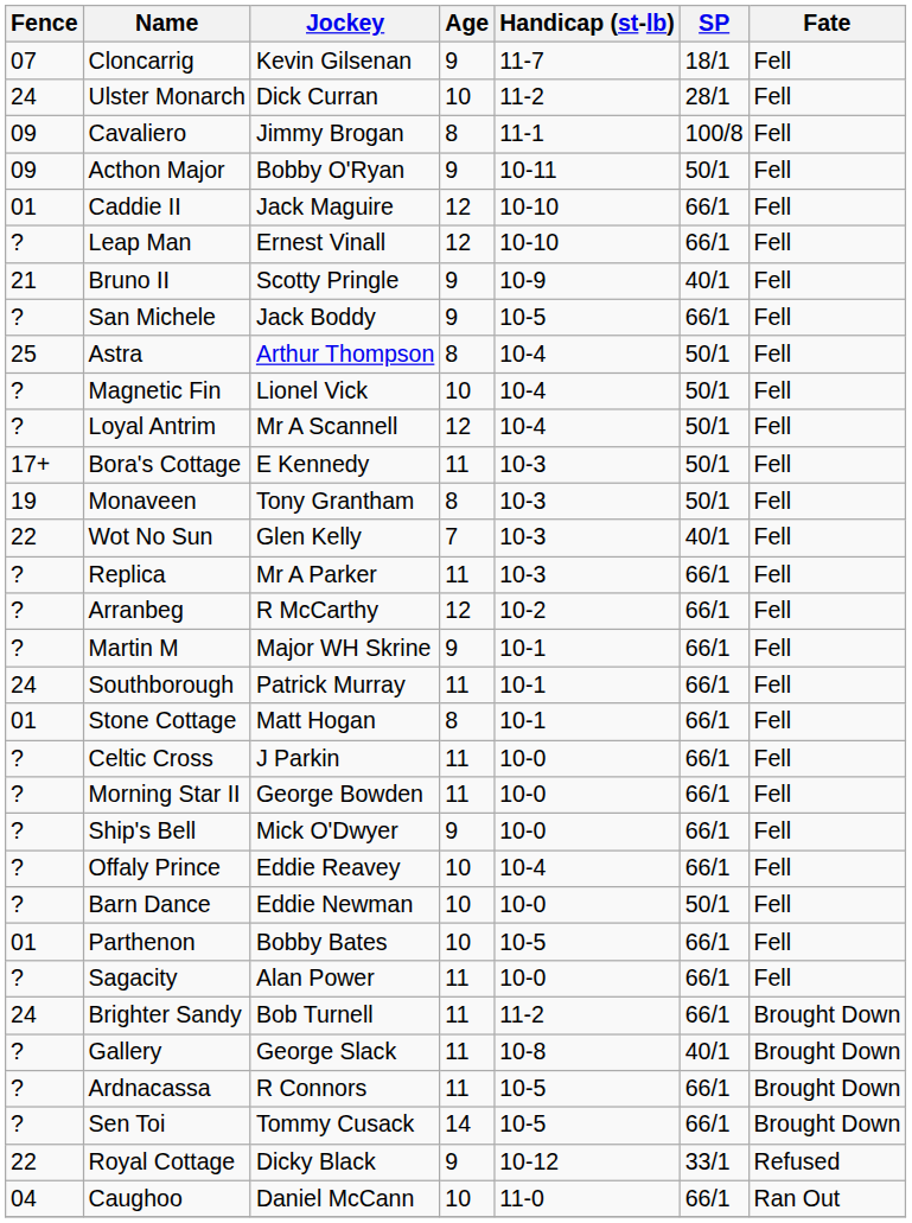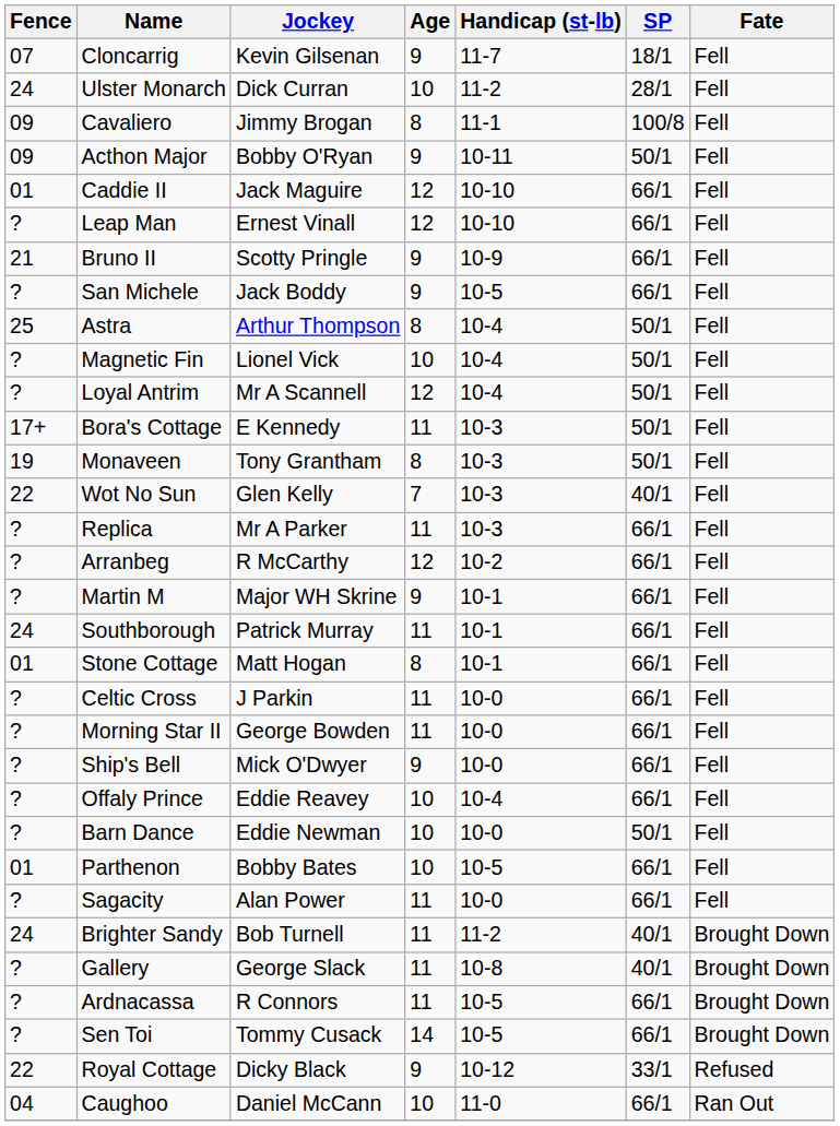 <table class="wikitable sortable">
 <tr>
 <th>Fence</th>
 <th>Name</th>
 <th><a href='#'>Jockey</a></th>
 <th>Age</th>
 <th>Handicap (<a href='#'>st</a>-<a href='#'>lb</a>)</th>
 <th><a href='#'>SP</a></th>
 <th>Fate</th>
 </tr>
 <tr>
 <td>07</td>
 <td>Cloncarrig</td>
 <td>Kevin Gilsenan</td>
 <td>9</td>
 <td>11-7</td>
 <td>18/1</td>
 <td>Fell</td>
 </tr>
 <tr>
 <td>24</td>
 <td>Ulster Monarch</td>
 <td>Dick Curran</td>
 <td>10</td>
 <td>11-2</td>
 <td>28/1</td>
 <td>Fell</td>
 </tr>
 <tr>
 <td>09</td>
 <td>Cavaliero</td>
 <td>Jimmy Brogan</td>
 <td>8</td>
 <td>11-1</td>
 <td>100/8</td>
 <td>Fell</td>
 </tr>
 <tr>
 <td>09</td>
 <td>Acthon Major</td>
 <td>Bobby O'Ryan</td>
 <td>9</td>
 <td>10-11</td>
 <td>50/1</td>
 <td>Fell</td>
 </tr>
 <tr>
 <td>01</td>
 <td>Caddie II</td>
 <td>Jack Maguire</td>
 <td>12</td>
 <td>10-10</td>
 <td>66/1</td>
 <td>Fell</td>
 </tr>
 <tr>
 <td>?</td>
 <td>Leap Man</td>
 <td>Ernest Vinall</td>
 <td>12</td>
 <td>10-10</td>
 <td>66/1</td>
 <td>Fell</td>
 </tr>
 <tr>
 <td>21</td>
 <td>Bruno II</td>
 <td>Scotty Pringle</td>
 <td>9</td>
 <td>10-9</td>
-<td>40/1</td>
+<td>66/1</td>
 <td>Fell</td>
 </tr>
 <tr>
 <td>?</td>
 <td>San Michele</td>
 <td>Jack Boddy</td>
 <td>9</td>
 <td>10-5</td>
 <td>66/1</td>
 <td>Fell</td>
 </tr>
 <tr>
 <td>25</td>
 <td>Astra</td>
 <td><a href='#'>Arthur Thompson</a></td>
 <td>8</td>
 <td>10-4</td>
 <td>50/1</td>
 <td>Fell</td>
 </tr>
 <tr>
 <td>?</td>
 <td>Magnetic Fin</td>
 <td>Lionel Vick</td>
 <td>10</td>
 <td>10-4</td>
 <td>50/1</td>
 <td>Fell</td>
 </tr>
 <tr>
 <td>?</td>
 <td>Loyal Antrim</td>
 <td>Mr A Scannell</td>
 <td>12</td>
 <td>10-4</td>
 <td>50/1</td>
 <td>Fell</td>
 </tr>
 <tr>
 <td>17+</td>
 <td>Bora's Cottage</td>
 <td>E Kennedy</td>
 <td>11</td>
 <td>10-3</td>
 <td>50/1</td>
 <td>Fell</td>
 </tr>
 <tr>
 <td>19</td>
 <td>Monaveen</td>
 <td>Tony Grantham</td>
 <td>8</td>
 <td>10-3</td>
 <td>50/1</td>
 <td>Fell</td>
 </tr>
 <tr>
 <td>22</td>
 <td>Wot No Sun</td>
 <td>Glen Kelly</td>
 <td>7</td>
 <td>10-3</td>
 <td>40/1</td>
 <td>Fell</td>
 </tr>
 <tr>
 <td>?</td>
 <td>Replica</td>
 <td>Mr A Parker</td>
 <td>11</td>
 <td>10-3</td>
 <td>66/1</td>
 <td>Fell</td>
 </tr>
 <tr>
 <td>?</td>
 <td>Arranbeg</td>
 <td>R McCarthy</td>
 <td>12</td>
 <td>10-2</td>
 <td>66/1</td>
 <td>Fell</td>
 </tr>
 <tr>
 <td>?</td>
 <td>Martin M</td>
 <td>Major WH Skrine</td>
 <td>9</td>
 <td>10-1</td>
 <td>66/1</td>
 <td>Fell</td>
 </tr>
 <tr>
 <td>24</td>
 <td>Southborough</td>
 <td>Patrick Murray</td>
 <td>11</td>
 <td>10-1</td>
 <td>66/1</td>
 <td>Fell</td>
 </tr>
 <tr>
 <td>01</td>
 <td>Stone Cottage</td>
 <td>Matt Hogan</td>
 <td>8</td>
 <td>10-1</td>
 <td>66/1</td>
 <td>Fell</td>
 </tr>
 <tr>
 <td>?</td>
 <td>Celtic Cross</td>
 <td>J Parkin</td>
 <td>11</td>
 <td>10-0</td>
 <td>66/1</td>
 <td>Fell</td>
 </tr>
 <tr>
 <td>?</td>
 <td>Morning Star II</td>
 <td>George Bowden</td>
 <td>11</td>
 <td>10-0</td>
 <td>66/1</td>
 <td>Fell</td>
 </tr>
 <tr>
 <td>?</td>
 <td>Ship's Bell</td>
 <td>Mick O'Dwyer</td>
 <td>9</td>
 <td>10-0</td>
 <td>66/1</td>
 <td>Fell</td>
 </tr>
 <tr>
 <td>?</td>
 <td>Offaly Prince</td>
 <td>Eddie Reavey</td>
 <td>10</td>
 <td>10-4</td>
 <td>66/1</td>
 <td>Fell</td>
 </tr>
 <tr>
 <td>?</td>
 <td>Barn Dance</td>
 <td>Eddie Newman</td>
 <td>10</td>
 <td>10-0</td>
 <td>50/1</td>
 <td>Fell</td>
 </tr>
 <tr>
 <td>01</td>
 <td>Parthenon</td>
 <td>Bobby Bates</td>
 <td>10</td>
 <td>10-5</td>
 <td>66/1</td>
 <td>Fell</td>
 </tr>
 <tr>
 <td>?</td>
 <td>Sagacity</td>
 <td>Alan Power</td>
 <td>11</td>
 <td>10-0</td>
 <td>66/1</td>
 <td>Fell</td>
 </tr>
 <tr>
 <td>24</td>
 <td>Brighter Sandy</td>
 <td>Bob Turnell</td>
 <td>11</td>
 <td>11-2</td>
-<td>66/1</td>
+<td>40/1</td>
 <td>Brought Down</td>
 </tr>
 <tr>
 <td>?</td>
 <td>Gallery</td>
 <td>George Slack</td>
 <td>11</td>
 <td>10-8</td>
 <td>40/1</td>
 <td>Brought Down</td>
 </tr>
 <tr>
 <td>?</td>
 <td>Ardnacassa</td>
 <td>R Connors</td>
 <td>11</td>
 <td>10-5</td>
 <td>66/1</td>
 <td>Brought Down</td>
 </tr>
 <tr>
 <td>?</td>
 <td>Sen Toi</td>
 <td>Tommy Cusack</td>
 <td>14</td>
 <td>10-5</td>
 <td>66/1</td>
 <td>Brought Down</td>
 </tr>
 <tr>
 <td>22</td>
 <td>Royal Cottage</td>
 <td>Dicky Black</td>
 <td>9</td>
 <td>10-12</td>
 <td>33/1</td>
 <td>Refused</td>
 </tr>
 <tr>
 <td>04</td>
 <td>Caughoo</td>
 <td>Daniel McCann</td>
 <td>10</td>
 <td>11-0</td>
 <td>66/1</td>
 <td>Ran Out</td>
 </tr>
 <tr>
 </tr>
 </table>
